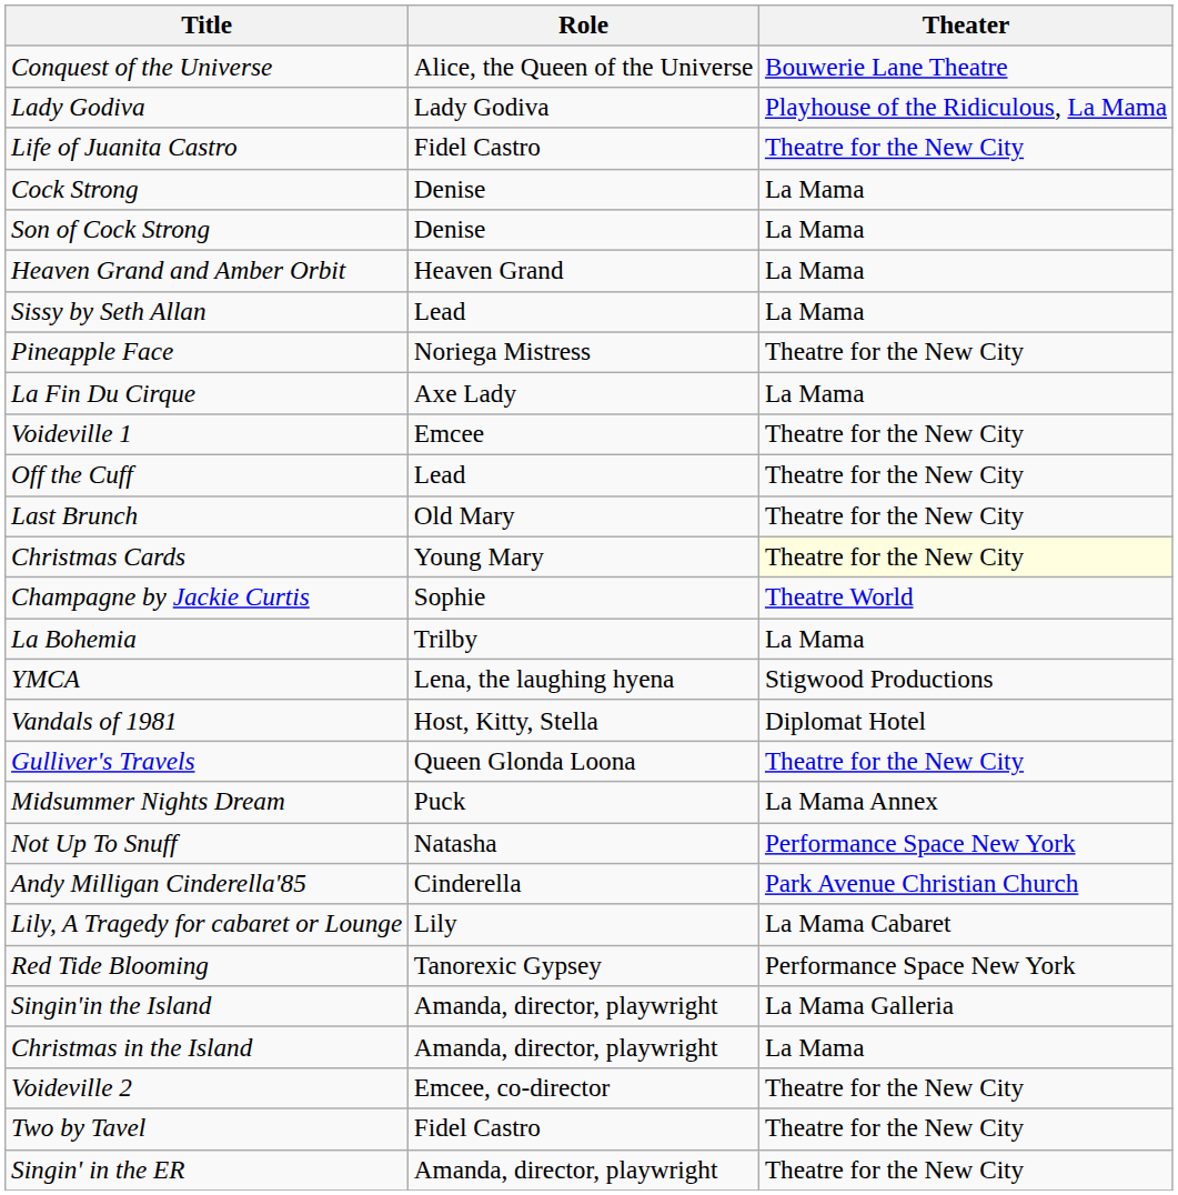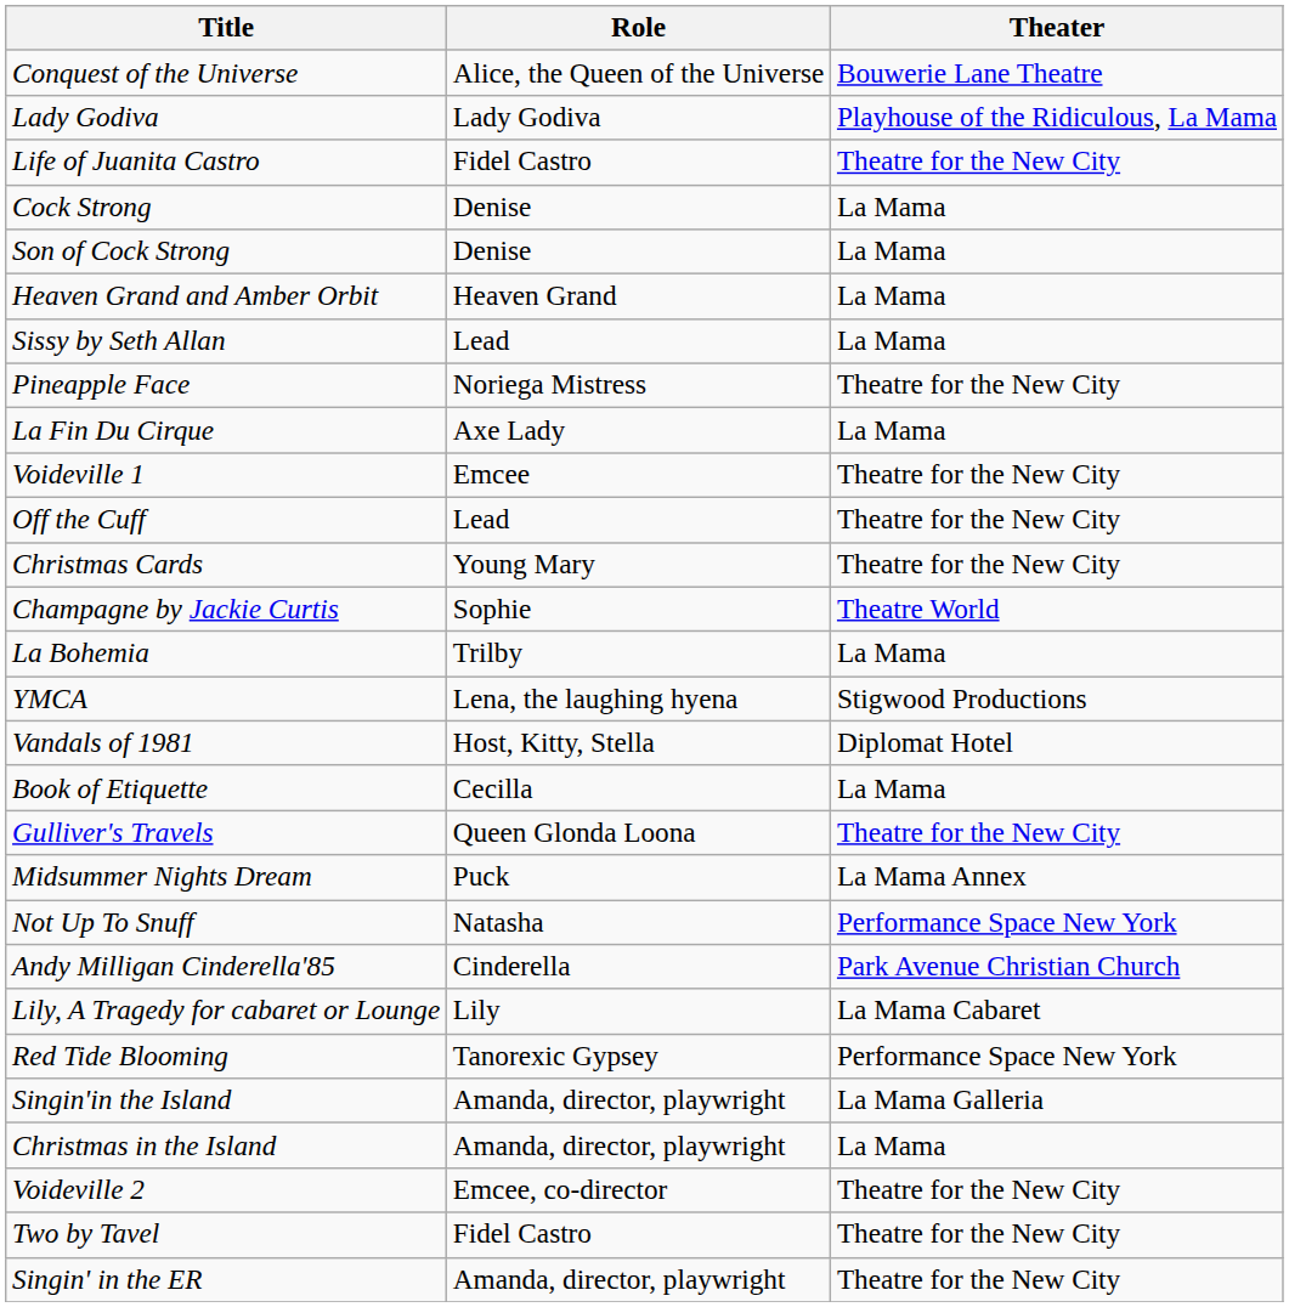 <table class="wikitable sortable">
 <tr>
 <th>Title</th>
 <th>Role</th>
 <th class="unsortable">Theater</th>
 </tr>
 <tr>
 <td><em>Conquest of the Universe</em></td>
 <td>Alice, the Queen of the Universe</td>
 <td><a href='#'>Bouwerie Lane Theatre</a></td>
 </tr>
 <tr>
 <td><em>Lady Godiva</em></td>
 <td>Lady Godiva</td>
 <td><a href='#'>Playhouse of the Ridiculous</a>, <a href='#'>La Mama</a></td>
 </tr>
 <tr>
 <td><em>Life of Juanita Castro</em></td>
 <td>Fidel Castro</td>
 <td><a href='#'>Theatre for the New City</a></td>
 </tr>
 <tr>
 <td><em>Cock Strong</em></td>
 <td>Denise</td>
 <td>La Mama</td>
 </tr>
 <tr>
 <td><em>Son of Cock Strong</em></td>
 <td>Denise</td>
 <td>La Mama</td>
 </tr>
 <tr>
 <td><em>Heaven Grand and Amber Orbit</em></td>
 <td>Heaven Grand</td>
 <td>La Mama</td>
 </tr>
 <tr>
 <td><em>Sissy by Seth Allan</em></td>
 <td>Lead</td>
 <td>La Mama</td>
 </tr>
 <tr>
 <td><em>Pineapple Face</em></td>
 <td>Noriega Mistress</td>
 <td>Theatre for the New City</td>
 </tr>
 <tr>
 <td><em>La Fin Du Cirque</em></td>
 <td>Axe Lady</td>
 <td>La Mama</td>
 </tr>
 <tr>
 <td><em>Voideville 1</em></td>
 <td>Emcee</td>
 <td>Theatre for the New City</td>
 </tr>
 <tr>
 <td><em>Off the Cuff</em></td>
 <td>Lead</td>
 <td>Theatre for the New City</td>
 </tr>
 <tr>
-<td><em>Last Brunch</em></td>
-<td>Old Mary</td>
-<td>Theatre for the New City</td>
-</tr>
-<tr>
 <td><em>Christmas Cards</em></td>
 <td>Young Mary</td>
-<td style="background: lightyellow;">Theatre for the New City</td>
+<td>Theatre for the New City</td>
 </tr>
 <tr>
 <td><em>Champagne by <a href='#'>Jackie Curtis</a></em></td>
 <td>Sophie</td>
 <td><a href='#'>Theatre World</a></td>
 </tr>
 <tr>
 <td><em>La Bohemia</em></td>
 <td>Trilby</td>
 <td>La Mama</td>
 </tr>
 <tr>
 <td><em>YMCA</em></td>
 <td>Lena, the laughing hyena</td>
 <td>Stigwood Productions</td>
 </tr>
 <tr>
 <td><em>Vandals of 1981</em></td>
 <td>Host, Kitty, Stella</td>
 <td>Diplomat Hotel</td>
+</tr>
+<tr>
+<td><em>Book of Etiquette</em></td>
+<td>Cecilla</td>
+<td>La Mama</td>
 </tr>
 <tr>
 <td><em><a href='#'>Gulliver's Travels</a></em></td>
 <td>Queen Glonda Loona</td>
 <td><a href='#'>Theatre for the New City</a></td>
 </tr>
 <tr>
 <td><em>Midsummer Nights Dream</em></td>
 <td>Puck</td>
 <td>La Mama Annex</td>
 </tr>
 <tr>
 <td><em>Not Up To Snuff</em></td>
 <td>Natasha</td>
 <td><a href='#'>Performance Space New York</a></td>
 </tr>
 <tr>
 <td><em>Andy Milligan Cinderella'85</em></td>
 <td>Cinderella</td>
 <td><a href='#'>Park Avenue Christian Church</a></td>
 </tr>
 <tr>
 <td><em>Lily, A Tragedy for cabaret or Lounge</em></td>
 <td>Lily</td>
 <td>La Mama Cabaret</td>
 </tr>
 <tr>
 <td><em>Red Tide Blooming</em></td>
 <td>Tanorexic Gypsey</td>
 <td>Performance Space New York</td>
 </tr>
 <tr>
 <td><em>Singin'in the Island</em></td>
 <td>Amanda, director, playwright</td>
 <td>La Mama Galleria</td>
 </tr>
 <tr>
 <td><em>Christmas in the Island</em></td>
 <td>Amanda, director, playwright</td>
 <td>La Mama</td>
 </tr>
 <tr>
 <td><em>Voideville 2</em></td>
 <td>Emcee, co-director</td>
 <td>Theatre for the New City</td>
 </tr>
 <tr>
 <td><em>Two by Tavel</em></td>
 <td>Fidel Castro</td>
 <td>Theatre for the New City</td>
 </tr>
 <tr>
 <td><em>Singin' in the ER</em></td>
 <td>Amanda, director, playwright</td>
 <td>Theatre for the New City</td>
 </tr>
 </table>
